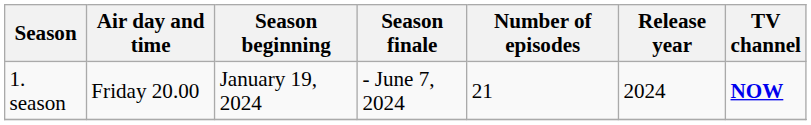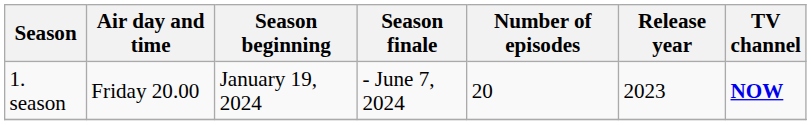 <table class="wikitable">
 <tr>
 <th>Season</th>
 <th>Air day and time</th>
 <th>Season beginning</th>
 <th>Season finale</th>
 <th>Number of episodes</th>
 <th>Release year</th>
 <th>TV<br>channel</th>
 </tr>
 <tr>
 <td>1.  season</td>
 <td>Friday 20.00</td>
 <td>January 19, 2024</td>
 <td>- June 7, 2024</td>
-<td>21</td>
-<td>2024</td>
+<td>20</td>
+<td>2023</td>
 <td><strong><a href='#'>NOW</a></strong></td>
 </tr>
 <tr>
 </tr>
 </table>
